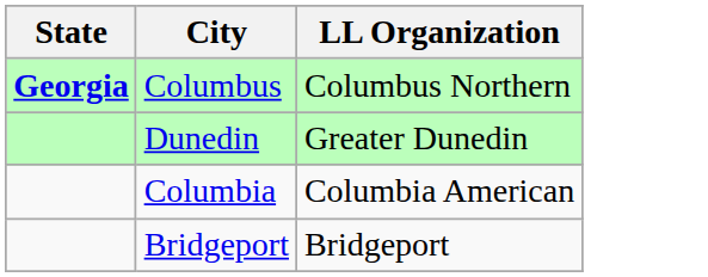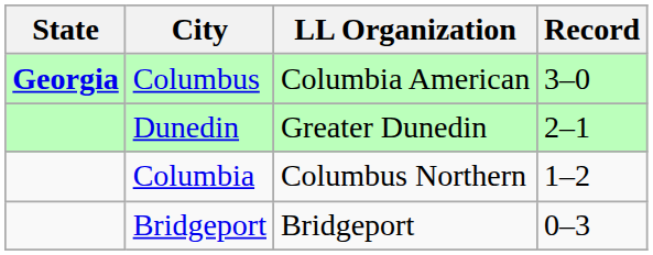 <table class="wikitable">
 <tr>
 <th>State</th>
 <th>City</th>
 <th>LL Organization</th>
+<th>Record</th>
 </tr>
 <tr style="background:#bfb;">
 <td> <strong><a href='#'>Georgia</a></strong></td>
 <td><a href='#'>Columbus</a></td>
-<td>Columbus Northern</td>
+<td>Columbia American</td>
+<td>3–0</td>
 </tr>
 <tr style="background:#bfb;">
 <td><strong></strong></td>
 <td><a href='#'>Dunedin</a></td>
 <td>Greater Dunedin</td>
+<td>2–1</td>
 </tr>
 <tr>
 <td><strong></strong></td>
 <td><a href='#'>Columbia</a></td>
-<td>Columbia American</td>
+<td>Columbus Northern</td>
+<td>1–2</td>
 </tr>
 <tr>
 <td><strong></strong></td>
 <td><a href='#'>Bridgeport</a></td>
 <td>Bridgeport</td>
+<td>0–3</td>
 </tr>
 </table>
